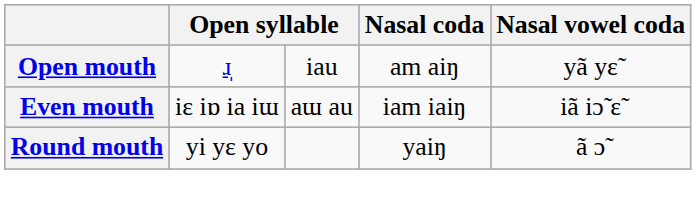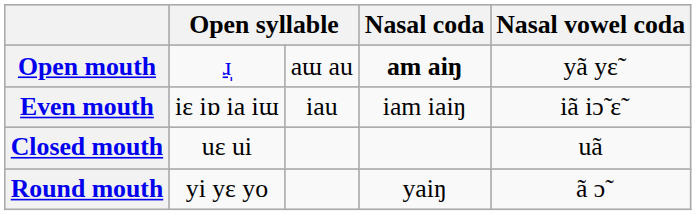 <table class="wikitable" border="1" style="text-align:center">
 <tr>
 <th></th>
 <th colspan="2">Open syllable</th>
 <th>Nasal coda</th>
 <th>Nasal vowel coda</th>
 </tr>
 <tr>
 <th><a href='#'>Open mouth</a></th>
 <td><a href='#'>ɹ̩</a>     </td>
-<td>iau</td>
-<td>am aiŋ </td>
+<td>aɯ  au</td>
+<td><strong>am aiŋ </strong></td>
 <td>yã yɛ̃</td>
 </tr>
 <tr>
 <th><a href='#'>Even mouth</a></th>
 <td> iɛ iɒ ia iɯ</td>
-<td>aɯ  au</td>
+<td>iau</td>
 <td>iam		iaiŋ</td>
 <td>iã iɔ̃ ɛ̃</td>
+</tr>
+<tr>
+<th><a href='#'>Closed mouth</a></th>
+<td> uɛ ui </td>
+<td></td>
+<td></td>
+<td>uã</td>
 </tr>
 <tr>
 <th><a href='#'>Round mouth</a></th>
 <td> yi yɛ yo</td>
 <td></td>
 <td>yaiŋ</td>
 <td>ã ɔ̃</td>
 </tr>
 </table>
